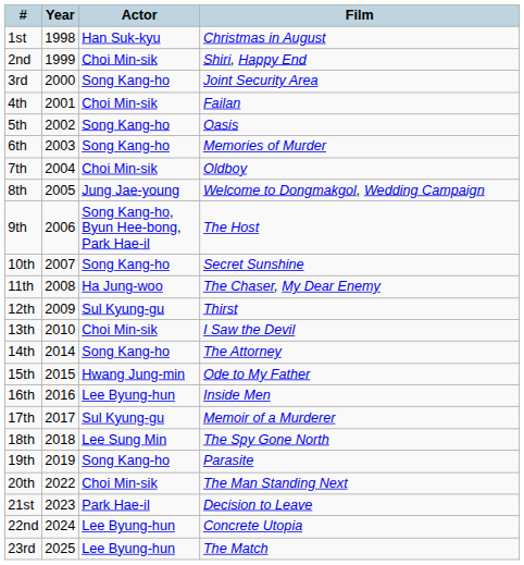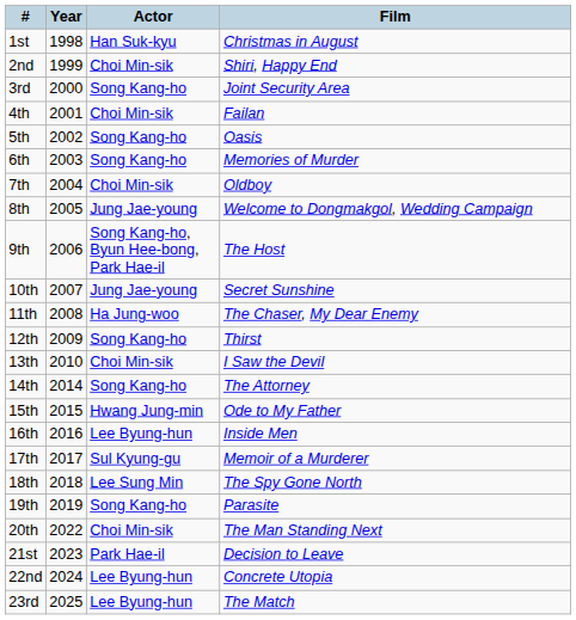 <table class="wikitable" style="width:600px">
 <tr>
 <th style="background:#BED5E1; width:10px">#</th>
 <th style="background:#BED5E1; width:10px">Year</th>
 <th style="background:#BED5E1;">Actor</th>
 <th style="background:#BED5E1;">Film</th>
 </tr>
 <tr>
 <td>1st</td>
 <td>1998</td>
 <td><a href='#'>Han Suk-kyu</a></td>
 <td><em><a href='#'>Christmas in August</a></em></td>
 </tr>
 <tr>
 <td>2nd</td>
 <td>1999</td>
 <td><a href='#'>Choi Min-sik</a></td>
 <td><em><a href='#'>Shiri</a>, <a href='#'>Happy End</a></em></td>
 </tr>
 <tr>
 <td>3rd</td>
 <td>2000</td>
 <td><a href='#'>Song Kang-ho</a></td>
 <td><em><a href='#'>Joint Security Area</a></em></td>
 </tr>
 <tr>
 <td>4th</td>
 <td>2001</td>
 <td><a href='#'>Choi Min-sik</a></td>
 <td><em><a href='#'>Failan</a></em></td>
 </tr>
 <tr>
 <td>5th</td>
 <td>2002</td>
 <td><a href='#'>Song Kang-ho</a></td>
 <td><em><a href='#'>Oasis</a></em></td>
 </tr>
 <tr>
 <td>6th</td>
 <td>2003</td>
 <td><a href='#'>Song Kang-ho</a></td>
 <td><em><a href='#'>Memories of Murder</a></em></td>
 </tr>
 <tr>
 <td>7th</td>
 <td>2004</td>
 <td><a href='#'>Choi Min-sik</a></td>
 <td><em><a href='#'>Oldboy</a></em></td>
 </tr>
 <tr>
 <td>8th</td>
 <td>2005</td>
 <td><a href='#'>Jung Jae-young</a></td>
 <td><em><a href='#'>Welcome to Dongmakgol</a>, <a href='#'>Wedding Campaign</a></em></td>
 </tr>
 <tr>
 <td>9th</td>
 <td>2006</td>
 <td><a href='#'>Song Kang-ho</a>, <br> <a href='#'>Byun Hee-bong</a>, <br> <a href='#'>Park Hae-il</a></td>
 <td><em><a href='#'>The Host</a></em></td>
 </tr>
 <tr>
 <td>10th</td>
 <td>2007</td>
-<td><a href='#'>Song Kang-ho</a></td>
+<td><a href='#'>Jung Jae-young</a></td>
 <td><em><a href='#'>Secret Sunshine</a></em></td>
 </tr>
 <tr>
 <td>11th</td>
 <td>2008</td>
 <td><a href='#'>Ha Jung-woo</a></td>
 <td><em><a href='#'>The Chaser</a>, <a href='#'>My Dear Enemy</a></em></td>
 </tr>
 <tr>
 <td>12th</td>
 <td>2009</td>
-<td><a href='#'>Sul Kyung-gu</a></td>
+<td><a href='#'>Song Kang-ho</a></td>
 <td><em><a href='#'>Thirst</a></em></td>
 </tr>
 <tr>
 <td>13th</td>
 <td>2010</td>
 <td><a href='#'>Choi Min-sik</a></td>
 <td><em><a href='#'>I Saw the Devil</a></em></td>
 </tr>
 <tr>
 <td>14th</td>
 <td>2014</td>
 <td><a href='#'>Song Kang-ho</a></td>
 <td><em><a href='#'>The Attorney</a></em></td>
 </tr>
 <tr>
 <td>15th</td>
 <td>2015</td>
 <td><a href='#'>Hwang Jung-min</a></td>
 <td><em><a href='#'>Ode to My Father</a></em></td>
 </tr>
 <tr>
 <td>16th</td>
 <td>2016</td>
 <td><a href='#'>Lee Byung-hun</a></td>
 <td><em><a href='#'>Inside Men</a></em></td>
 </tr>
 <tr>
 <td>17th</td>
 <td>2017</td>
 <td><a href='#'>Sul Kyung-gu</a></td>
 <td><em><a href='#'>Memoir of a Murderer</a></em></td>
 </tr>
 <tr>
 <td>18th</td>
 <td>2018</td>
 <td><a href='#'>Lee Sung Min</a></td>
 <td><em><a href='#'>The Spy Gone North</a></em></td>
 </tr>
 <tr>
 <td>19th</td>
 <td>2019</td>
 <td><a href='#'>Song Kang-ho</a></td>
 <td><em><a href='#'>Parasite</a></em></td>
 </tr>
 <tr>
 <td>20th</td>
 <td>2022</td>
 <td><a href='#'>Choi Min-sik</a></td>
 <td><em><a href='#'>The Man Standing Next</a></em></td>
 </tr>
 <tr>
 <td>21st</td>
 <td>2023</td>
 <td><a href='#'>Park Hae-il</a></td>
 <td><em><a href='#'>Decision to Leave</a></em></td>
 </tr>
 <tr>
 <td>22nd</td>
 <td>2024</td>
 <td><a href='#'>Lee Byung-hun</a></td>
 <td><em><a href='#'>Concrete Utopia</a></em></td>
 </tr>
 <tr>
 <td>23rd</td>
 <td>2025</td>
 <td><a href='#'>Lee Byung-hun</a></td>
 <td><em><a href='#'>The Match</a></em></td>
 </tr>
 </table>
